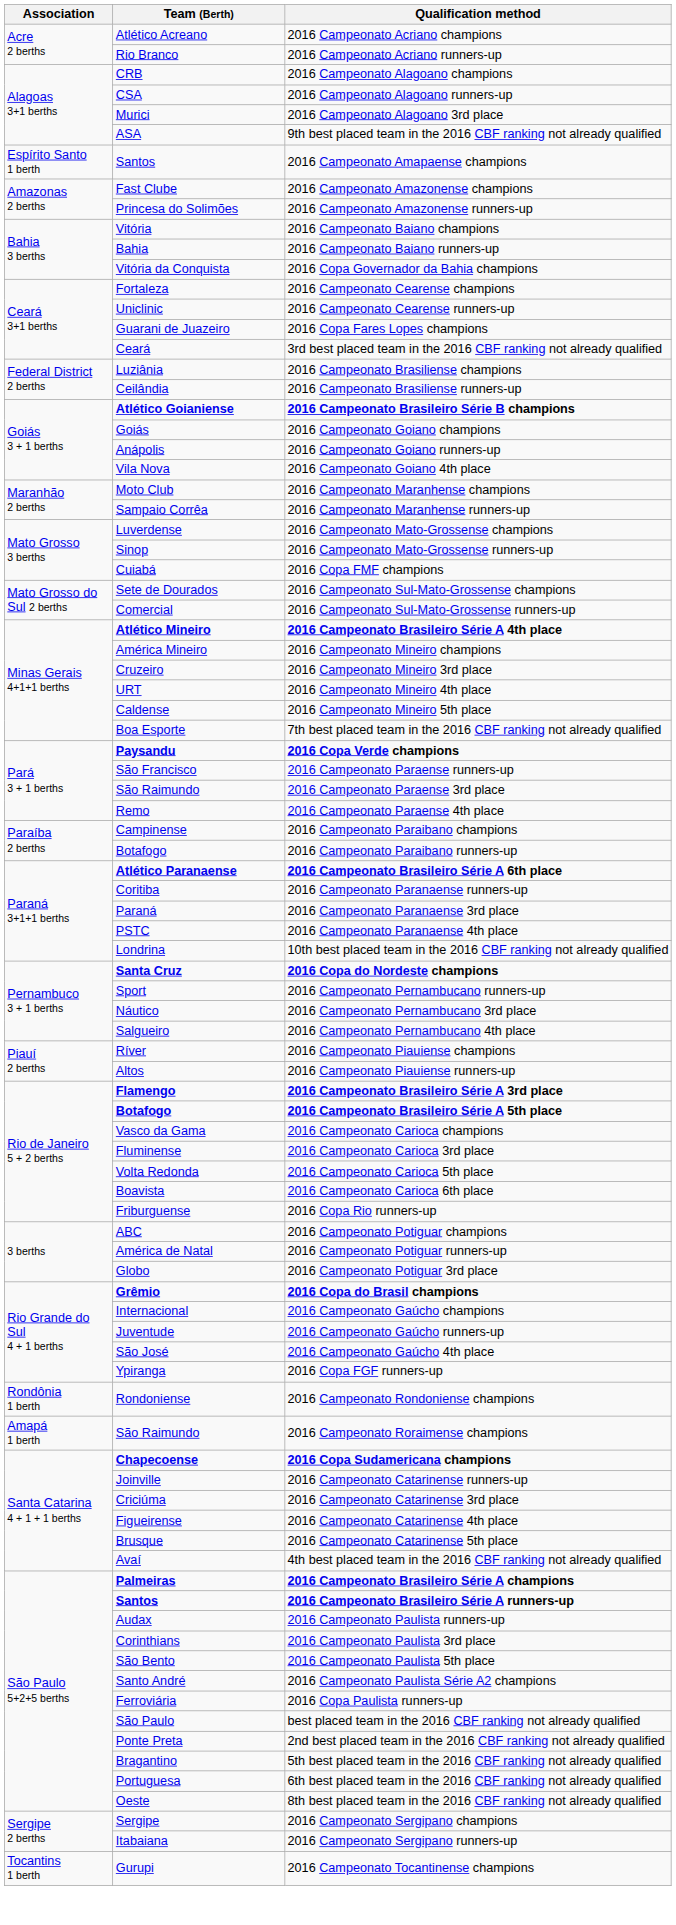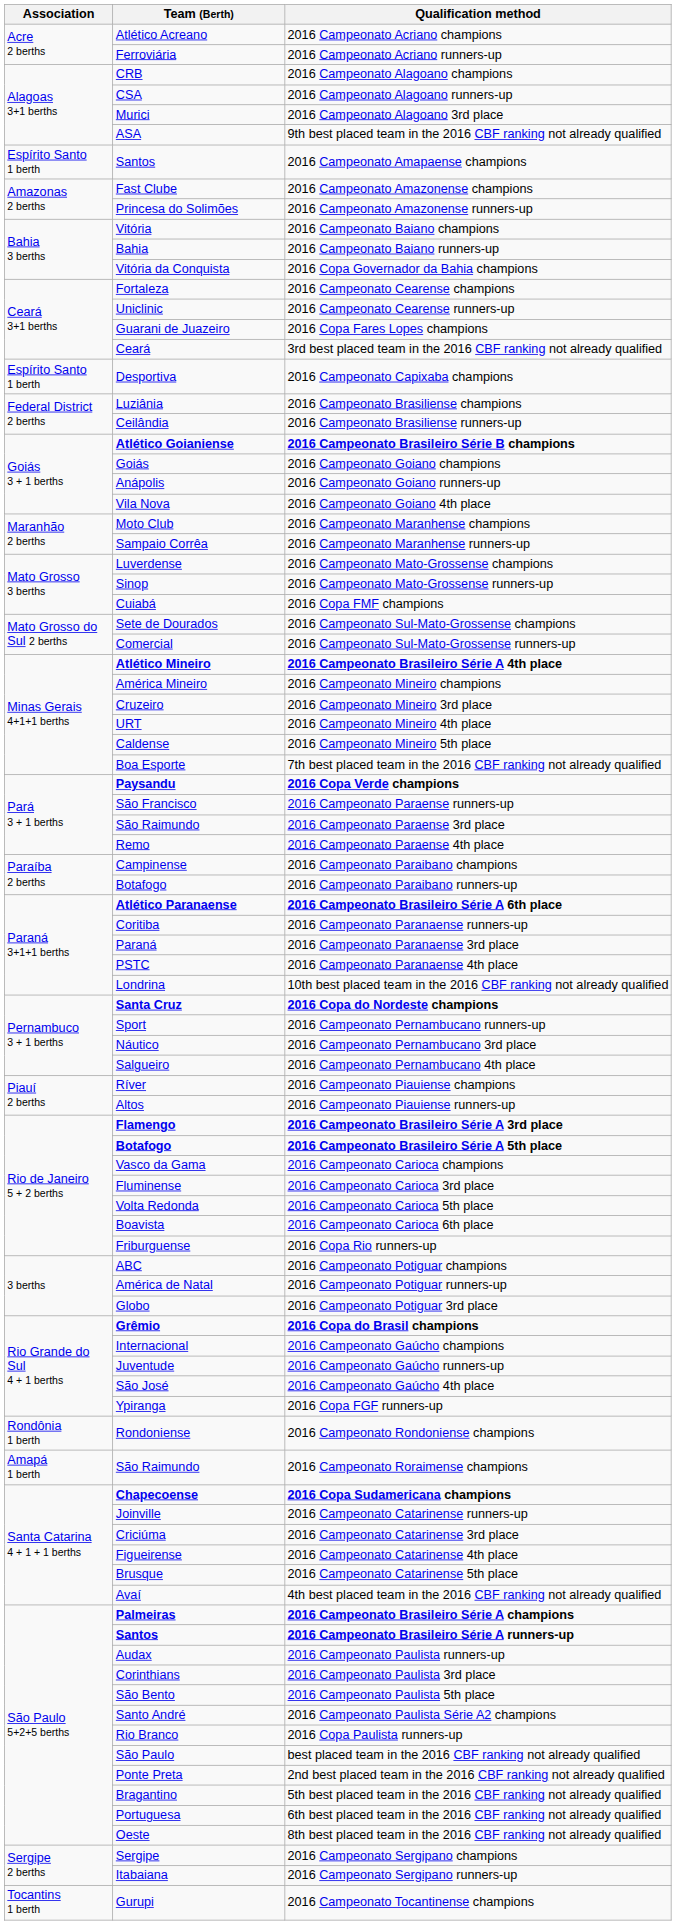 <table class="wikitable">
 <tr>
 <th width=130>Association</th>
 <th width=210>Team <small>(Berth)</small></th>
 <th>Qualification method</th>
 </tr>
 <tr>
 <td rowspan="2"> <a href='#'>Acre</a><br><small>2 berths</small></td>
 <td><a href='#'>Atlético Acreano</a></td>
 <td>2016 <a href='#'>Campeonato Acriano</a> champions</td>
 </tr>
 <tr>
-<td><a href='#'>Rio Branco</a></td>
+<td><a href='#'>Ferroviária</a></td>
 <td>2016 <a href='#'>Campeonato Acriano</a> runners-up</td>
 </tr>
 <tr>
 <td rowspan="4"> <a href='#'>Alagoas</a><br><small>3+1 berths</small></td>
 <td><a href='#'>CRB</a></td>
 <td>2016 <a href='#'>Campeonato Alagoano</a> champions</td>
 </tr>
 <tr>
 <td><a href='#'>CSA</a></td>
 <td>2016 <a href='#'>Campeonato Alagoano</a> runners-up</td>
 </tr>
 <tr>
 <td><a href='#'>Murici</a></td>
 <td>2016 <a href='#'>Campeonato Alagoano</a> 3rd place</td>
 </tr>
 <tr>
 <td><a href='#'>ASA</a></td>
 <td>9th best placed team in the 2016 <a href='#'>CBF ranking</a> not already qualified</td>
 </tr>
 <tr>
 <td> <a href='#'>Espírito Santo</a><br> <small>1 berth</small></td>
 <td><a href='#'>Santos</a></td>
 <td>2016 <a href='#'>Campeonato Amapaense</a> champions</td>
 </tr>
 <tr>
 <td rowspan="2"> <a href='#'>Amazonas</a><br><small>2 berths</small></td>
 <td><a href='#'>Fast Clube</a></td>
 <td>2016 <a href='#'>Campeonato Amazonense</a> champions</td>
 </tr>
 <tr>
 <td><a href='#'>Princesa do Solimões</a></td>
 <td>2016 <a href='#'>Campeonato Amazonense</a> runners-up</td>
 </tr>
 <tr>
 <td rowspan="3"> <a href='#'>Bahia</a><br><small>3 berths</small></td>
 <td><a href='#'>Vitória</a></td>
 <td>2016 <a href='#'>Campeonato Baiano</a> champions</td>
 </tr>
 <tr>
 <td><a href='#'>Bahia</a></td>
 <td>2016 <a href='#'>Campeonato Baiano</a> runners-up</td>
 </tr>
 <tr>
 <td><a href='#'>Vitória da Conquista</a></td>
 <td>2016 <a href='#'>Copa Governador da Bahia</a> champions</td>
 </tr>
 <tr>
 <td rowspan="4"> <a href='#'>Ceará</a><br><small>3+1 berths</small></td>
 <td><a href='#'>Fortaleza</a></td>
 <td>2016 <a href='#'>Campeonato Cearense</a> champions</td>
 </tr>
 <tr>
 <td><a href='#'>Uniclinic</a></td>
 <td>2016 <a href='#'>Campeonato Cearense</a> runners-up</td>
 </tr>
 <tr>
 <td><a href='#'>Guarani de Juazeiro</a></td>
 <td>2016 <a href='#'>Copa Fares Lopes</a> champions</td>
 </tr>
 <tr>
 <td><a href='#'>Ceará</a></td>
 <td>3rd best placed team in the 2016 <a href='#'>CBF ranking</a> not already qualified</td>
+</tr>
+<tr>
+<td> <a href='#'>Espírito Santo</a><br> <small>1 berth</small></td>
+<td><a href='#'>Desportiva</a></td>
+<td>2016 <a href='#'>Campeonato Capixaba</a> champions</td>
 </tr>
 <tr>
 <td rowspan="2"> <a href='#'>Federal District</a><br><small>2 berths</small></td>
 <td><a href='#'>Luziânia</a></td>
 <td>2016 <a href='#'>Campeonato Brasiliense</a> champions</td>
 </tr>
 <tr>
 <td><a href='#'>Ceilândia</a></td>
 <td>2016 <a href='#'>Campeonato Brasiliense</a> runners-up</td>
 </tr>
 <tr>
 <td rowspan="4"> <a href='#'>Goiás</a><br><small>3 + 1 berths</small></td>
 <td><strong><a href='#'>Atlético Goianiense</a></strong></td>
 <td><strong><a href='#'>2016 Campeonato Brasileiro Série B</a> champions</strong></td>
 </tr>
 <tr>
 <td><a href='#'>Goiás</a></td>
 <td>2016 <a href='#'>Campeonato Goiano</a> champions</td>
 </tr>
 <tr>
 <td><a href='#'>Anápolis</a></td>
 <td>2016 <a href='#'>Campeonato Goiano</a> runners-up</td>
 </tr>
 <tr>
 <td><a href='#'>Vila Nova</a></td>
 <td>2016 <a href='#'>Campeonato Goiano</a> 4th place</td>
 </tr>
 <tr>
 <td rowspan="2"> <a href='#'>Maranhão</a><br><small>2 berths</small></td>
 <td><a href='#'>Moto Club</a></td>
 <td>2016 <a href='#'>Campeonato Maranhense</a> champions</td>
 </tr>
 <tr>
 <td><a href='#'>Sampaio Corrêa</a></td>
 <td>2016 <a href='#'>Campeonato Maranhense</a> runners-up</td>
 </tr>
 <tr>
 <td rowspan="3"> <a href='#'>Mato Grosso</a><br><small>3 berths</small></td>
 <td><a href='#'>Luverdense</a></td>
 <td>2016 <a href='#'>Campeonato Mato-Grossense</a> champions</td>
 </tr>
 <tr>
 <td><a href='#'>Sinop</a></td>
 <td>2016 <a href='#'>Campeonato Mato-Grossense</a> runners-up</td>
 </tr>
 <tr>
 <td><a href='#'>Cuiabá</a></td>
 <td>2016 <a href='#'>Copa FMF</a> champions</td>
 </tr>
 <tr>
 <td rowspan="2"> <a href='#'>Mato Grosso do Sul</a> <small>2 berths</small></td>
 <td><a href='#'>Sete de Dourados</a></td>
 <td>2016 <a href='#'>Campeonato Sul-Mato-Grossense</a> champions</td>
 </tr>
 <tr>
 <td><a href='#'>Comercial</a></td>
 <td>2016 <a href='#'>Campeonato Sul-Mato-Grossense</a> runners-up</td>
 </tr>
 <tr>
 <td rowspan="6"> <a href='#'>Minas Gerais</a> <br> <small>4+1+1 berths</small></td>
 <td><strong><a href='#'>Atlético Mineiro</a></strong></td>
 <td><strong><a href='#'>2016 Campeonato Brasileiro Série A</a> 4th place</strong></td>
 </tr>
 <tr>
 <td><a href='#'>América Mineiro</a></td>
 <td>2016 <a href='#'>Campeonato Mineiro</a> champions</td>
 </tr>
 <tr>
 <td><a href='#'>Cruzeiro</a></td>
 <td>2016 <a href='#'>Campeonato Mineiro</a> 3rd place</td>
 </tr>
 <tr>
 <td><a href='#'>URT</a></td>
 <td>2016 <a href='#'>Campeonato Mineiro</a> 4th place</td>
 </tr>
 <tr>
 <td><a href='#'>Caldense</a></td>
 <td>2016 <a href='#'>Campeonato Mineiro</a> 5th place</td>
 </tr>
 <tr>
 <td><a href='#'>Boa Esporte</a></td>
 <td>7th best placed team in the 2016 <a href='#'>CBF ranking</a> not already qualified</td>
 </tr>
 <tr>
 <td rowspan="4"> <a href='#'>Pará</a><br><small>3 + 1 berths</small></td>
 <td><strong><a href='#'>Paysandu</a></strong></td>
 <td><strong><a href='#'>2016 Copa Verde</a> champions</strong></td>
 </tr>
 <tr>
 <td><a href='#'>São Francisco</a></td>
 <td><a href='#'>2016 Campeonato Paraense</a> runners-up</td>
 </tr>
 <tr>
 <td><a href='#'>São Raimundo</a></td>
 <td><a href='#'>2016 Campeonato Paraense</a> 3rd place</td>
 </tr>
 <tr>
 <td><a href='#'>Remo</a></td>
 <td><a href='#'>2016 Campeonato Paraense</a> 4th place</td>
 </tr>
 <tr>
 <td rowspan="2"> <a href='#'>Paraíba</a><br><small>2 berths</small></td>
 <td><a href='#'>Campinense</a></td>
 <td>2016 <a href='#'>Campeonato Paraibano</a> champions</td>
 </tr>
 <tr>
 <td><a href='#'>Botafogo</a></td>
 <td>2016 <a href='#'>Campeonato Paraibano</a> runners-up</td>
 </tr>
 <tr>
 <td rowspan="5"> <a href='#'>Paraná</a><br><small>3+1+1 berths</small></td>
 <td><strong><a href='#'>Atlético Paranaense</a></strong></td>
 <td><strong><a href='#'>2016 Campeonato Brasileiro Série A</a> 6th place</strong></td>
 </tr>
 <tr>
 <td><a href='#'>Coritiba</a></td>
 <td>2016 <a href='#'>Campeonato Paranaense</a> runners-up</td>
 </tr>
 <tr>
 <td><a href='#'>Paraná</a></td>
 <td>2016 <a href='#'>Campeonato Paranaense</a> 3rd place</td>
 </tr>
 <tr>
 <td><a href='#'>PSTC</a></td>
 <td>2016 <a href='#'>Campeonato Paranaense</a> 4th place</td>
 </tr>
 <tr>
 <td><a href='#'>Londrina</a></td>
 <td>10th best placed team in the 2016 <a href='#'>CBF ranking</a> not already qualified</td>
 </tr>
 <tr>
 <td rowspan="4"> <a href='#'>Pernambuco</a><br><small>3 + 1 berths</small></td>
 <td><strong><a href='#'>Santa Cruz</a></strong></td>
 <td><strong><a href='#'>2016 Copa do Nordeste</a> champions</strong></td>
 </tr>
 <tr>
 <td><a href='#'>Sport</a></td>
 <td>2016 <a href='#'>Campeonato Pernambucano</a> runners-up</td>
 </tr>
 <tr>
 <td><a href='#'>Náutico</a></td>
 <td>2016 <a href='#'>Campeonato Pernambucano</a> 3rd place</td>
 </tr>
 <tr>
 <td><a href='#'>Salgueiro</a></td>
 <td>2016 <a href='#'>Campeonato Pernambucano</a> 4th place</td>
 </tr>
 <tr>
 <td rowspan="2"> <a href='#'>Piauí</a><br><small>2 berths</small></td>
 <td><a href='#'>Ríver</a></td>
 <td>2016 <a href='#'>Campeonato Piauiense</a> champions</td>
 </tr>
 <tr>
 <td><a href='#'>Altos</a></td>
 <td>2016 <a href='#'>Campeonato Piauiense</a> runners-up</td>
 </tr>
 <tr>
 <td rowspan="7"> <a href='#'>Rio de Janeiro</a><br><small>5 + 2 berths</small></td>
 <td><strong><a href='#'>Flamengo</a></strong></td>
 <td><strong><a href='#'>2016 Campeonato Brasileiro Série A</a> 3rd place</strong></td>
 </tr>
 <tr>
 <td><strong><a href='#'>Botafogo</a></strong></td>
 <td><strong><a href='#'>2016 Campeonato Brasileiro Série A</a> 5th place</strong></td>
 </tr>
 <tr>
 <td><a href='#'>Vasco da Gama</a></td>
 <td><a href='#'>2016 Campeonato Carioca</a> champions</td>
 </tr>
 <tr>
 <td><a href='#'>Fluminense</a></td>
 <td><a href='#'>2016 Campeonato Carioca</a> 3rd place</td>
 </tr>
 <tr>
 <td><a href='#'>Volta Redonda</a></td>
 <td><a href='#'>2016 Campeonato Carioca</a> 5th place</td>
 </tr>
 <tr>
 <td><a href='#'>Boavista</a></td>
 <td><a href='#'>2016 Campeonato Carioca</a> 6th place</td>
 </tr>
 <tr>
 <td><a href='#'>Friburguense</a></td>
 <td>2016 <a href='#'>Copa Rio</a> runners-up</td>
 </tr>
 <tr>
 <td rowspan="3"> <small>3 berths</small></td>
 <td><a href='#'>ABC</a></td>
 <td>2016 <a href='#'>Campeonato Potiguar</a> champions</td>
 </tr>
 <tr>
 <td><a href='#'>América de Natal</a></td>
 <td>2016 <a href='#'>Campeonato Potiguar</a> runners-up</td>
 </tr>
 <tr>
 <td><a href='#'>Globo</a></td>
 <td>2016 <a href='#'>Campeonato Potiguar</a> 3rd place</td>
 </tr>
 <tr>
 <td rowspan="5"> <a href='#'>Rio Grande do Sul</a><br><small>4 + 1 berths</small></td>
 <td><strong><a href='#'>Grêmio</a></strong></td>
 <td><strong><a href='#'>2016 Copa do Brasil</a> champions</strong></td>
 </tr>
 <tr>
 <td><a href='#'>Internacional</a></td>
 <td><a href='#'>2016 Campeonato Gaúcho</a> champions</td>
 </tr>
 <tr>
 <td><a href='#'>Juventude</a></td>
 <td><a href='#'>2016 Campeonato Gaúcho</a> runners-up</td>
 </tr>
 <tr>
 <td><a href='#'>São José</a></td>
 <td><a href='#'>2016 Campeonato Gaúcho</a> 4th place</td>
 </tr>
 <tr>
 <td><a href='#'>Ypiranga</a></td>
 <td>2016 <a href='#'>Copa FGF</a> runners-up</td>
 </tr>
 <tr>
 <td> <a href='#'>Rondônia</a><br><small>1 berth</small></td>
 <td><a href='#'>Rondoniense</a></td>
 <td>2016 <a href='#'>Campeonato Rondoniense</a> champions</td>
 </tr>
 <tr>
 <td> <a href='#'>Amapá</a><br><small>1 berth</small></td>
 <td><a href='#'>São Raimundo</a></td>
 <td>2016 <a href='#'>Campeonato Roraimense</a> champions</td>
 </tr>
 <tr>
 <td rowspan="6"> <a href='#'>Santa Catarina</a> <br><small>4 + 1 + 1 berths</small></td>
 <td><strong><a href='#'>Chapecoense</a></strong></td>
 <td><strong><a href='#'>2016 Copa Sudamericana</a> champions</strong></td>
 </tr>
 <tr>
 <td><a href='#'>Joinville</a></td>
 <td>2016 <a href='#'>Campeonato Catarinense</a> runners-up</td>
 </tr>
 <tr>
 <td><a href='#'>Criciúma</a></td>
 <td>2016 <a href='#'>Campeonato Catarinense</a> 3rd place</td>
 </tr>
 <tr>
 <td><a href='#'>Figueirense</a></td>
 <td>2016 <a href='#'>Campeonato Catarinense</a> 4th place</td>
 </tr>
 <tr>
 <td><a href='#'>Brusque</a></td>
 <td>2016 <a href='#'>Campeonato Catarinense</a> 5th place</td>
 </tr>
 <tr>
 <td><a href='#'>Avaí</a></td>
 <td>4th best placed team in the 2016 <a href='#'>CBF ranking</a> not already qualified</td>
 </tr>
 <tr>
 <td rowspan="12"> <a href='#'>São Paulo</a> <br><small>5+2+5 berths</small></td>
 <td><strong><a href='#'>Palmeiras</a></strong></td>
 <td><strong><a href='#'>2016 Campeonato Brasileiro Série A</a> champions</strong></td>
 </tr>
 <tr>
 <td><strong><a href='#'>Santos</a></strong></td>
 <td><strong><a href='#'>2016 Campeonato Brasileiro Série A</a> runners-up</strong></td>
 </tr>
 <tr>
 <td><a href='#'>Audax</a></td>
 <td><a href='#'>2016 Campeonato Paulista</a> runners-up</td>
 </tr>
 <tr>
 <td><a href='#'>Corinthians</a></td>
 <td><a href='#'>2016 Campeonato Paulista</a> 3rd place</td>
 </tr>
 <tr>
 <td><a href='#'>São Bento</a></td>
 <td><a href='#'>2016 Campeonato Paulista</a> 5th place</td>
 </tr>
 <tr>
 <td><a href='#'>Santo André</a></td>
 <td>2016 <a href='#'>Campeonato Paulista Série A2</a> champions</td>
 </tr>
 <tr>
-<td><a href='#'>Ferroviária</a></td>
+<td><a href='#'>Rio Branco</a></td>
 <td>2016 <a href='#'>Copa Paulista</a> runners-up</td>
 </tr>
 <tr>
 <td><a href='#'>São Paulo</a></td>
 <td>best placed team in the 2016 <a href='#'>CBF ranking</a> not already qualified</td>
 </tr>
 <tr>
 <td><a href='#'>Ponte Preta</a></td>
 <td>2nd best placed team in the 2016 <a href='#'>CBF ranking</a> not already qualified</td>
 </tr>
 <tr>
 <td><a href='#'>Bragantino</a></td>
 <td>5th best placed team in the 2016 <a href='#'>CBF ranking</a> not already qualified</td>
 </tr>
 <tr>
 <td><a href='#'>Portuguesa</a></td>
 <td>6th best placed team in the 2016 <a href='#'>CBF ranking</a> not already qualified</td>
 </tr>
 <tr>
 <td><a href='#'>Oeste</a></td>
 <td>8th best placed team in the 2016 <a href='#'>CBF ranking</a> not already qualified</td>
 </tr>
 <tr>
 <td rowspan="2"> <a href='#'>Sergipe</a><br><small>2 berths</small></td>
 <td><a href='#'>Sergipe</a></td>
 <td>2016 <a href='#'>Campeonato Sergipano</a> champions</td>
 </tr>
 <tr>
 <td><a href='#'>Itabaiana</a></td>
 <td>2016 <a href='#'>Campeonato Sergipano</a> runners-up</td>
 </tr>
 <tr>
 <td> <a href='#'>Tocantins</a><br><small>1 berth</small></td>
 <td><a href='#'>Gurupi</a></td>
 <td>2016 <a href='#'>Campeonato Tocantinense</a> champions</td>
 </tr>
 </table>
